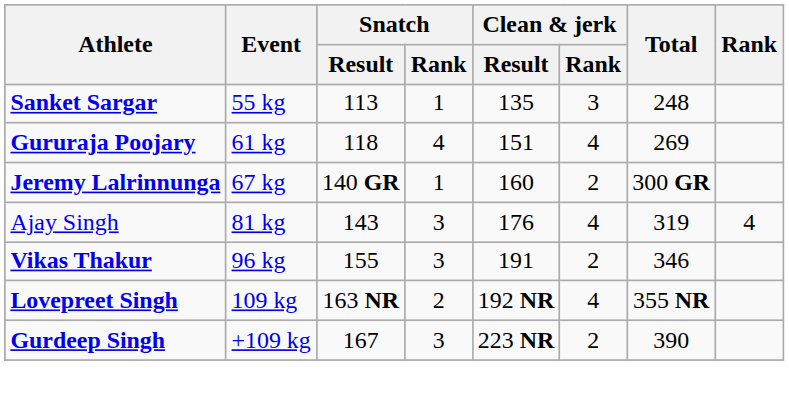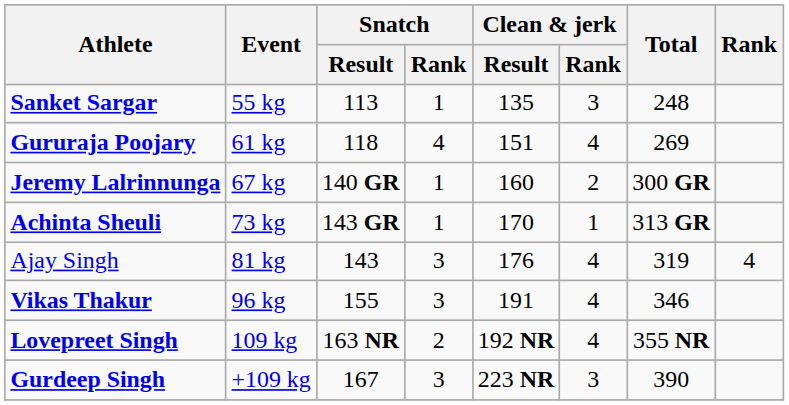 <table class=wikitable style="text-align:center; font-size:90%">
 <tr>
 <th rowspan="2">Athlete</th>
 <th rowspan="2">Event</th>
 <th colspan="2">Snatch</th>
 <th colspan="2">Clean & jerk</th>
 <th rowspan="2">Total</th>
 <th rowspan="2">Rank</th>
 </tr>
 <tr>
 <th>Result</th>
 <th>Rank</th>
 <th>Result</th>
 <th>Rank</th>
 </tr>
 <tr>
 <td align=left><strong><a href='#'>Sanket Sargar</a></strong></td>
 <td align=left><a href='#'>55 kg</a></td>
 <td>113</td>
 <td>1</td>
 <td>135</td>
 <td>3</td>
 <td>248</td>
 <td></td>
 </tr>
 <tr>
 <td align=left><strong><a href='#'>Gururaja Poojary</a> </strong></td>
 <td align=left><a href='#'>61 kg</a></td>
 <td>118</td>
 <td>4</td>
 <td>151</td>
 <td>4</td>
 <td>269</td>
 <td></td>
 </tr>
 <tr>
 <td align=left><strong><a href='#'>Jeremy Lalrinnunga</a> </strong></td>
 <td align=left><a href='#'>67 kg</a></td>
 <td>140 <strong>GR</strong></td>
 <td>1</td>
 <td>160</td>
 <td>2</td>
 <td>300 <strong>GR</strong></td>
 <td></td>
 </tr>
 <tr>
+<td align=left><strong><a href='#'>Achinta Sheuli</a></strong></td>
+<td align=left><a href='#'>73 kg</a></td>
+<td>143 <strong>GR</strong></td>
+<td>1</td>
+<td>170</td>
+<td>1</td>
+<td>313 <strong>GR</strong></td>
+<td></td>
+</tr>
+<tr>
 <td align=left><a href='#'>Ajay Singh</a></td>
 <td align=left><a href='#'>81 kg</a></td>
 <td>143</td>
 <td>3</td>
 <td>176</td>
 <td>4</td>
 <td>319</td>
 <td>4</td>
 </tr>
 <tr>
 <td align=left><strong><a href='#'>Vikas Thakur</a></strong></td>
 <td align=left><a href='#'>96 kg</a></td>
 <td>155</td>
 <td>3</td>
 <td>191</td>
-<td>2</td>
+<td>4</td>
 <td>346</td>
 <td></td>
 </tr>
 <tr>
 <td align=left><strong><a href='#'>Lovepreet Singh</a></strong></td>
 <td align=left><a href='#'>109 kg</a></td>
 <td>163 <strong>NR</strong></td>
 <td>2</td>
 <td>192 <strong>NR</strong></td>
 <td>4</td>
 <td>355 <strong>NR</strong></td>
 <td></td>
 </tr>
 <tr>
 <td align=left><strong><a href='#'>Gurdeep Singh</a></strong></td>
 <td align=left><a href='#'>+109 kg</a></td>
 <td>167</td>
 <td>3</td>
 <td>223 <strong>NR</strong></td>
-<td>2</td>
+<td>3</td>
 <td>390</td>
 <td></td>
 </tr>
 </table>
